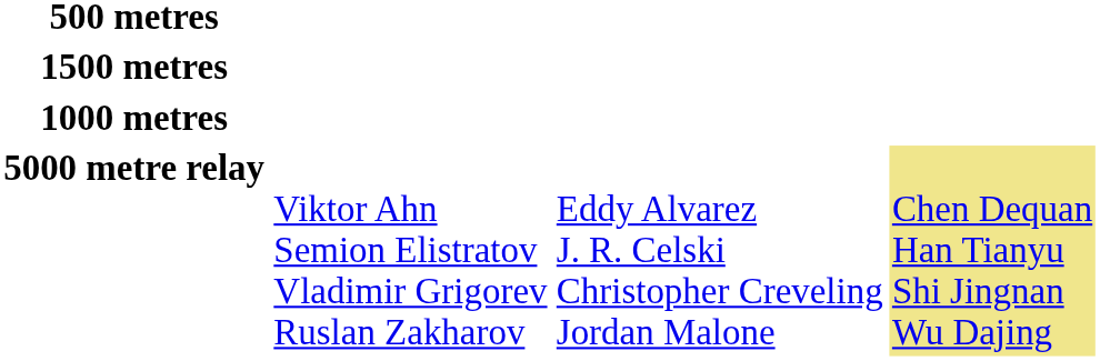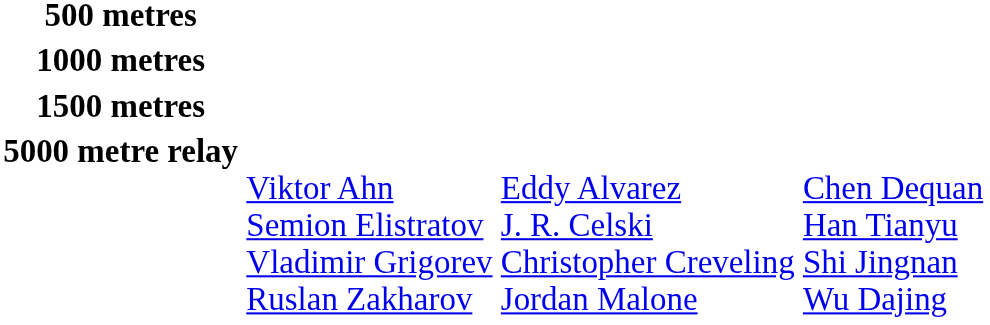 <table>
 <tr>
 <th scope="row">500 metres <br></th>
+<td></td>
+<td></td>
+<td></td>
+</tr>
+<tr>
+<th scope="row">1000 metres <br></th>
 <td></td>
 <td></td>
 <td></td>
 </tr>
 <tr>
 <th scope="row">1500 metres <br></th>
 <td></td>
 <td></td>
 <td></td>
 </tr>
-<tr>
-<th scope="row">1000 metres <br></th>
-<td></td>
-<td></td>
-<td></td>
-</tr>
 <tr valign="top">
 <th scope="row">5000 metre relay <br></th>
 <td><br><a href='#'>Viktor Ahn</a><br><a href='#'>Semion Elistratov</a><br><a href='#'>Vladimir Grigorev</a><br><a href='#'>Ruslan Zakharov</a></td>
 <td><br><a href='#'>Eddy Alvarez</a><br><a href='#'>J. R. Celski</a><br><a href='#'>Christopher Creveling</a><br><a href='#'>Jordan Malone</a></td>
-<td style="background: khaki;"><br><a href='#'>Chen Dequan</a><br><a href='#'>Han Tianyu</a><br><a href='#'>Shi Jingnan</a><br><a href='#'>Wu Dajing</a></td>
+<td><br><a href='#'>Chen Dequan</a><br><a href='#'>Han Tianyu</a><br><a href='#'>Shi Jingnan</a><br><a href='#'>Wu Dajing</a></td>
 </tr>
 </table>
